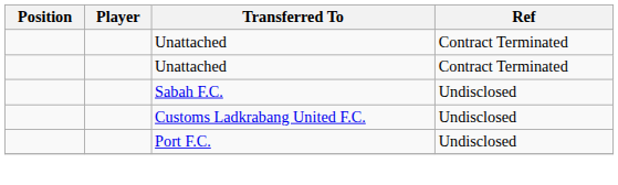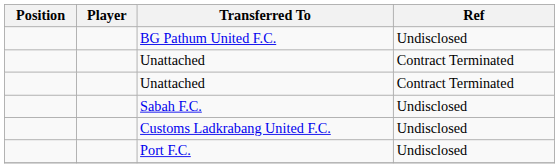 <table class="wikitable sortable" style="width:70%; text-align:center; font-size:100%; text-align:left;">
 <tr>
 <th>Position</th>
 <th>Player</th>
 <th>Transferred To</th>
 <th>Ref</th>
+</tr>
+<tr>
+<td></td>
+<td></td>
+<td> <a href='#'>BG Pathum United F.C.</a></td>
+<td>Undisclosed </td>
 </tr>
 <tr>
 <td></td>
 <td></td>
 <td>Unattached</td>
 <td>Contract Terminated</td>
 </tr>
 <tr>
 <td></td>
 <td></td>
 <td>Unattached</td>
 <td>Contract Terminated</td>
 </tr>
 <tr>
 <td></td>
 <td></td>
 <td> <a href='#'>Sabah F.C.</a></td>
 <td>Undisclosed </td>
 </tr>
 <tr>
 <td></td>
 <td></td>
 <td> <a href='#'>Customs Ladkrabang United F.C.</a></td>
 <td>Undisclosed</td>
 </tr>
 <tr>
 <td></td>
 <td></td>
 <td> <a href='#'>Port F.C.</a></td>
 <td>Undisclosed</td>
 </tr>
 <tr>
 </tr>
 </table>
